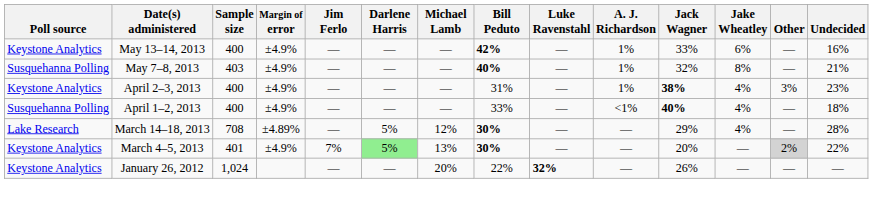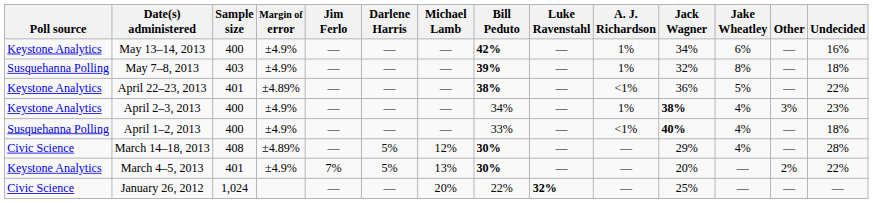 <table class="wikitable" style="font-size:90%;">
 <tr valign= bottom>
 <th>Poll source</th>
 <th>Date(s)<br>administered</th>
 <th class=small>Sample<br>size</th>
 <th><small>Margin of</small><br>error</th>
 <th style="width:60px;">Jim<br>Ferlo</th>
 <th style="width:60px;">Darlene<br>Harris</th>
 <th style="width:60px;">Michael<br>Lamb</th>
 <th style="width:60px;">Bill<br>Peduto</th>
 <th style="width:60px;">Luke<br>Ravenstahl</th>
 <th style="width:60px;">A. J.<br>Richardson</th>
 <th style="width:60px;">Jack<br>Wagner</th>
 <th style="width:60px;">Jake<br>Wheatley</th>
 <th>Other</th>
 <th>Undecided</th>
 </tr>
 <tr>
 <td><a href='#'>Keystone Analytics</a></td>
 <td align=center>May 13–14, 2013</td>
 <td align=center>400</td>
 <td align=center>±4.9%</td>
 <td align=center>—</td>
 <td align=center>—</td>
 <td align=center>—</td>
 <td><strong>42%</strong></td>
 <td align=center>—</td>
 <td align=center>1%</td>
-<td align=center>33%</td>
+<td align=center>34%</td>
 <td align=center>6%</td>
 <td align=center>—</td>
 <td align=center>16%</td>
 </tr>
 <tr>
 <td><a href='#'>Susquehanna Polling</a></td>
 <td align=center>May 7–8, 2013</td>
 <td align=center>403</td>
 <td align=center>±4.9%</td>
 <td align=center>—</td>
 <td align=center>—</td>
 <td align=center>—</td>
-<td><strong>40%</strong></td>
+<td><strong>39%</strong></td>
 <td align=center>—</td>
 <td align=center>1%</td>
 <td align=center>32%</td>
 <td align=center>8%</td>
 <td align=center>—</td>
-<td align=center>21%</td>
+<td align=center>18%</td>
+</tr>
+<tr>
+<td><a href='#'>Keystone Analytics</a></td>
+<td align=center>April 22–23, 2013</td>
+<td align=center>401</td>
+<td align=center>±4.89%</td>
+<td align=center>—</td>
+<td align=center>—</td>
+<td align=center>—</td>
+<td><strong>38%</strong></td>
+<td align=center>—</td>
+<td align=center><1%</td>
+<td align=center>36%</td>
+<td align=center>5%</td>
+<td align=center>—</td>
+<td align=center>22%</td>
 </tr>
 <tr>
 <td><a href='#'>Keystone Analytics</a></td>
 <td align=center>April 2–3, 2013</td>
 <td align=center>400</td>
 <td align=center>±4.9%</td>
 <td align=center>—</td>
 <td align=center>—</td>
 <td align=center>—</td>
-<td align=center>31%</td>
+<td align=center>34%</td>
 <td align=center>—</td>
 <td align=center>1%</td>
 <td><strong>38%</strong></td>
 <td align=center>4%</td>
 <td align=center>3%</td>
 <td align=center>23%</td>
 </tr>
 <tr>
 <td><a href='#'>Susquehanna Polling</a></td>
 <td align=center>April 1–2, 2013</td>
 <td align=center>400</td>
 <td align=center>±4.9%</td>
 <td align=center>—</td>
 <td align=center>—</td>
 <td align=center>—</td>
 <td align=center>33%</td>
 <td align=center>—</td>
 <td align=center><1%</td>
 <td><strong>40%</strong></td>
 <td align=center>4%</td>
 <td align=center>—</td>
 <td align=center>18%</td>
 </tr>
 <tr>
-<td><a href='#'>Lake Research</a></td>
+<td><a href='#'>Civic Science</a></td>
 <td align=center>March 14–18, 2013</td>
-<td align=center>708</td>
+<td align=center>408</td>
 <td align=center>±4.89%</td>
 <td align=center>—</td>
 <td align=center>5%</td>
 <td align=center>12%</td>
 <td><strong>30%</strong></td>
 <td align=center>—</td>
 <td align=center>—</td>
 <td align=center>29%</td>
 <td align=center>4%</td>
 <td align=center>—</td>
 <td align=center>28%</td>
 </tr>
 <tr>
 <td><a href='#'>Keystone Analytics</a></td>
 <td align=center>March 4–5, 2013</td>
 <td align=center>401</td>
 <td align=center>±4.9%</td>
 <td align=center>7%</td>
-<td align=center style="background: lightgreen;">5%</td>
+<td align=center>5%</td>
 <td align=center>13%</td>
 <td><strong>30%</strong></td>
 <td align=center>—</td>
 <td align=center>—</td>
 <td align=center>20%</td>
 <td align=center>—</td>
-<td align=center style="background: lightgrey;">2%</td>
+<td align=center>2%</td>
 <td align=center>22%</td>
 </tr>
 <tr>
-<td><a href='#'>Keystone Analytics</a></td>
+<td><a href='#'>Civic Science</a></td>
 <td align=center>January 26, 2012</td>
 <td align=center>1,024</td>
 <td align=center></td>
 <td align=center>—</td>
 <td align=center>—</td>
 <td align=center>20%</td>
 <td align=center>22%</td>
 <td><strong>32%</strong></td>
 <td align=center>—</td>
-<td align=center>26%</td>
+<td align=center>25%</td>
 <td align=center>—</td>
 <td align=center>—</td>
 <td align=center>—</td>
 </tr>
 </table>
